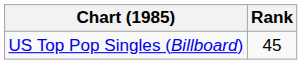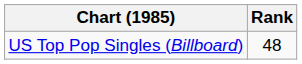 <table class="wikitable sortable">
 <tr>
 <th>Chart (1985)</th>
 <th>Rank</th>
 </tr>
 <tr>
 <td><a href='#'>US Top Pop Singles (<em>Billboard</em>)</a></td>
-<td style="text-align:center;">45</td>
+<td style="text-align:center;">48</td>
 </tr>
 </table>
